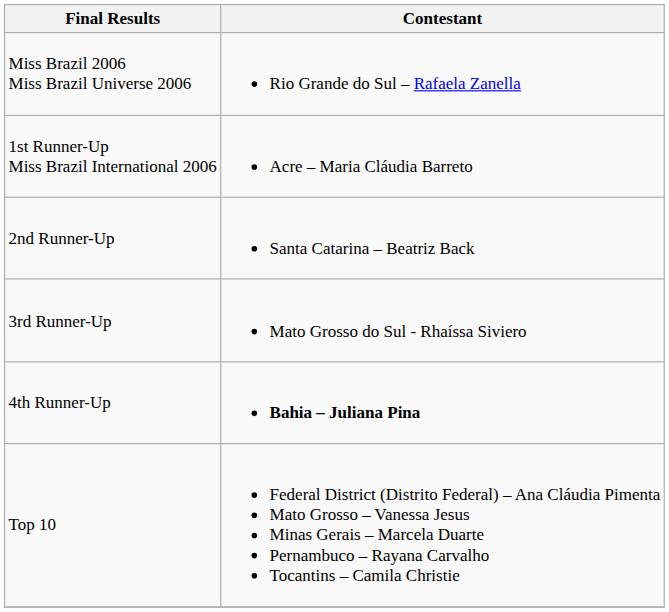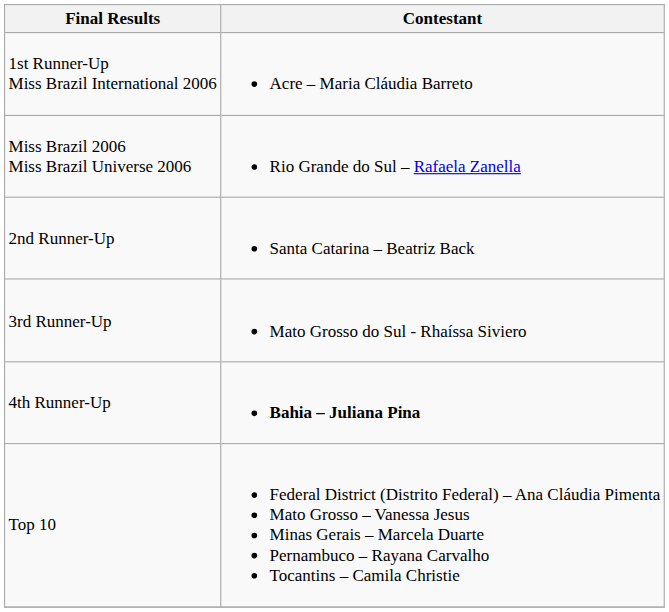 <table class="wikitable sortable" style="font-size: 95%;">
 <tr>
 <th>Final Results</th>
 <th>Contestant</th>
 </tr>
 <tr>
+<td>1st Runner-Up<br>Miss Brazil International 2006</td>
+<td><br><ul><li>Acre – Maria Cláudia Barreto</li></ul></td>
+</tr>
+<tr>
 <td>Miss Brazil 2006<br>Miss Brazil Universe 2006</td>
 <td><br><ul><li>Rio Grande do Sul – <a href='#'>Rafaela Zanella</a></li></ul></td>
-</tr>
-<tr>
-<td>1st Runner-Up<br>Miss Brazil International 2006</td>
-<td><br><ul><li>Acre – Maria Cláudia Barreto</li></ul></td>
 </tr>
 <tr>
 <td>2nd Runner-Up</td>
 <td><br><ul><li>Santa Catarina – Beatriz Back</li></ul></td>
 </tr>
 <tr>
 <td>3rd Runner-Up</td>
 <td><br><ul><li>Mato Grosso do Sul - Rhaíssa Siviero</li></ul></td>
 </tr>
 <tr>
 <td>4th Runner-Up</td>
 <td><strong><br><ul><li>Bahia – Juliana Pina</li></ul></strong></td>
 </tr>
 <tr>
 <td>Top 10</td>
 <td><br><ul><li>Federal District (Distrito Federal) – Ana Cláudia Pimenta</li><li>Mato Grosso – Vanessa Jesus</li><li>Minas Gerais – Marcela Duarte</li><li>Pernambuco – Rayana Carvalho</li><li>Tocantins – Camila Christie</li></ul></td>
 </tr>
 <tr>
 </tr>
 </table>
